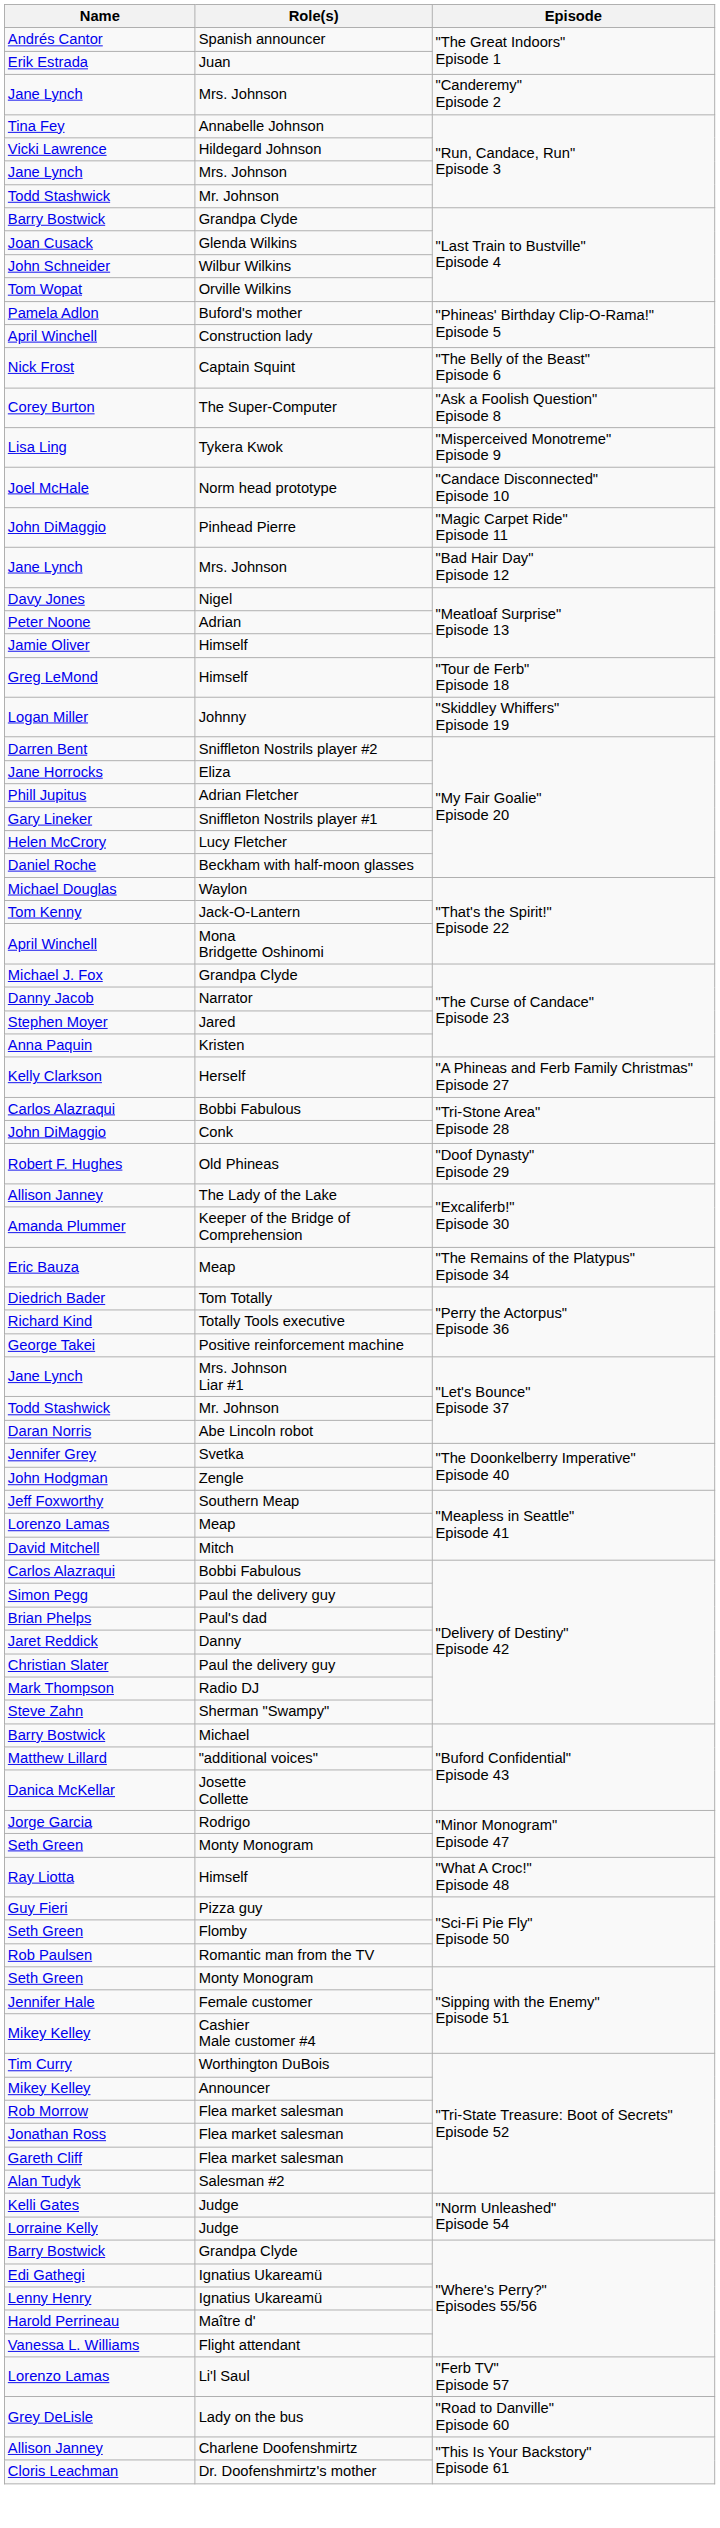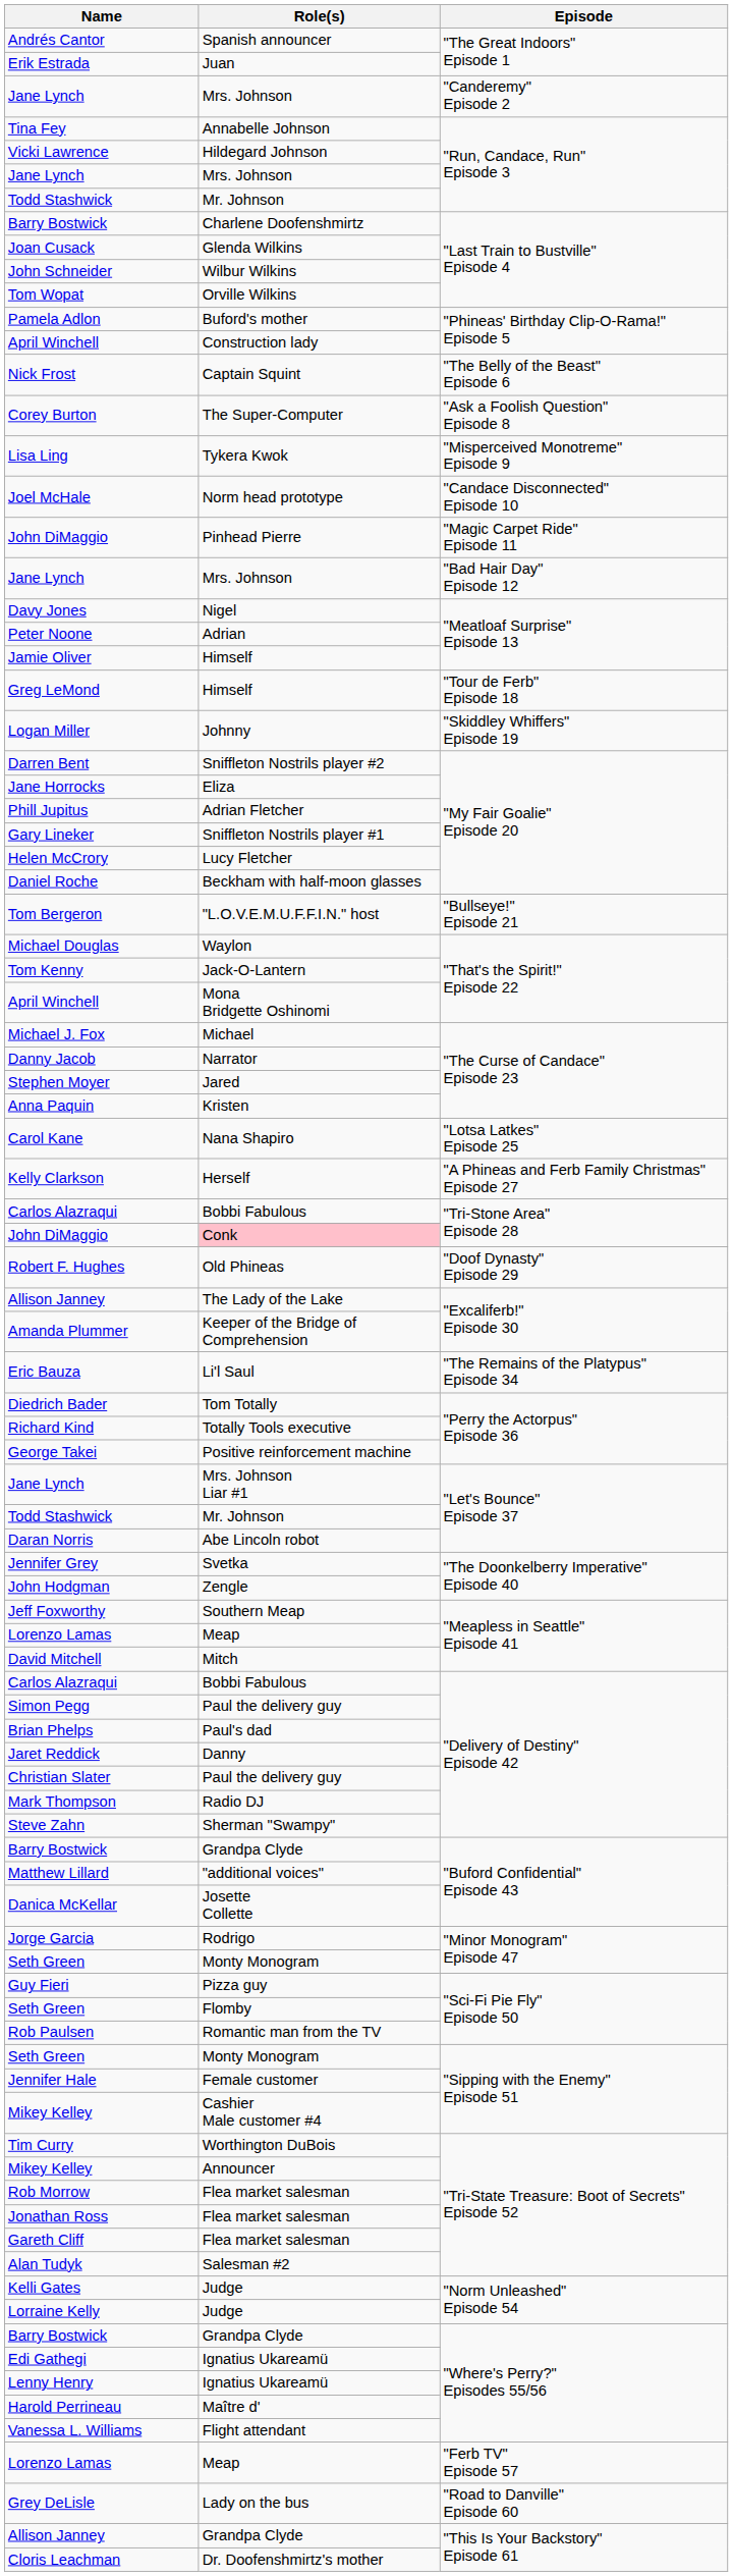 <table class="wikitable">
 <tr>
 <th scope="col" style="width: 200px;">Name</th>
 <th scope="col" style="width: 250px;">Role(s)</th>
 <th scope="col" style="width: 300px;">Episode</th>
 </tr>
 <tr>
 <td><a href='#'>Andrés Cantor</a></td>
 <td>Spanish announcer</td>
 <td rowspan="2">"The Great Indoors"<br>Episode 1</td>
 </tr>
 <tr>
 <td><a href='#'>Erik Estrada</a></td>
 <td>Juan</td>
 </tr>
 <tr>
 <td><a href='#'>Jane Lynch</a></td>
 <td>Mrs. Johnson</td>
 <td>"Canderemy"<br>Episode 2</td>
 </tr>
 <tr>
 <td><a href='#'>Tina Fey</a></td>
 <td>Annabelle Johnson</td>
 <td rowspan="4">"Run, Candace, Run"<br>Episode 3</td>
 </tr>
 <tr>
 <td><a href='#'>Vicki Lawrence</a></td>
 <td>Hildegard Johnson</td>
 </tr>
 <tr>
 <td><a href='#'>Jane Lynch</a></td>
 <td>Mrs. Johnson</td>
 </tr>
 <tr>
 <td><a href='#'>Todd Stashwick</a></td>
 <td>Mr. Johnson</td>
 </tr>
 <tr>
 <td><a href='#'>Barry Bostwick</a></td>
-<td>Grandpa Clyde</td>
+<td>Charlene Doofenshmirtz</td>
 <td rowspan="4">"Last Train to Bustville"<br>Episode 4</td>
 </tr>
 <tr>
 <td><a href='#'>Joan Cusack</a></td>
 <td>Glenda Wilkins</td>
 </tr>
 <tr>
 <td><a href='#'>John Schneider</a></td>
 <td>Wilbur Wilkins</td>
 </tr>
 <tr>
 <td><a href='#'>Tom Wopat</a></td>
 <td>Orville Wilkins</td>
 </tr>
 <tr>
 <td><a href='#'>Pamela Adlon</a></td>
 <td>Buford's mother</td>
 <td rowspan="2">"Phineas' Birthday Clip-O-Rama!"<br>Episode 5</td>
 </tr>
 <tr>
 <td><a href='#'>April Winchell</a></td>
 <td>Construction lady</td>
 </tr>
 <tr>
 <td><a href='#'>Nick Frost</a></td>
 <td>Captain Squint</td>
 <td>"The Belly of the Beast"<br>Episode 6</td>
 </tr>
 <tr>
 <td><a href='#'>Corey Burton</a></td>
 <td>The Super-Computer</td>
 <td>"Ask a Foolish Question"<br>Episode 8</td>
 </tr>
 <tr>
 <td><a href='#'>Lisa Ling</a></td>
 <td>Tykera Kwok</td>
 <td>"Misperceived Monotreme"<br>Episode 9</td>
 </tr>
 <tr>
 <td><a href='#'>Joel McHale</a></td>
 <td>Norm head prototype</td>
 <td>"Candace Disconnected"<br>Episode 10</td>
 </tr>
 <tr>
 <td><a href='#'>John DiMaggio</a></td>
 <td>Pinhead Pierre</td>
 <td>"Magic Carpet Ride"<br>Episode 11</td>
 </tr>
 <tr>
 <td><a href='#'>Jane Lynch</a></td>
 <td>Mrs. Johnson</td>
 <td>"Bad Hair Day"<br>Episode 12</td>
 </tr>
 <tr>
 <td><a href='#'>Davy Jones</a></td>
 <td>Nigel</td>
 <td rowspan="3">"Meatloaf Surprise"<br>Episode 13</td>
 </tr>
 <tr>
 <td><a href='#'>Peter Noone</a></td>
 <td>Adrian</td>
 </tr>
 <tr>
 <td><a href='#'>Jamie Oliver</a></td>
 <td>Himself</td>
 </tr>
 <tr>
 <td><a href='#'>Greg LeMond</a></td>
 <td>Himself</td>
 <td>"Tour de Ferb"<br>Episode 18</td>
 </tr>
 <tr>
 <td><a href='#'>Logan Miller</a></td>
 <td>Johnny</td>
 <td>"Skiddley Whiffers"<br>Episode 19</td>
 </tr>
 <tr>
 <td><a href='#'>Darren Bent</a></td>
 <td>Sniffleton Nostrils player #2</td>
 <td rowspan="6">"My Fair Goalie"<br>Episode 20</td>
 </tr>
 <tr>
 <td><a href='#'>Jane Horrocks</a></td>
 <td>Eliza</td>
 </tr>
 <tr>
 <td><a href='#'>Phill Jupitus</a></td>
 <td>Adrian Fletcher</td>
 </tr>
 <tr>
 <td><a href='#'>Gary Lineker</a></td>
 <td>Sniffleton Nostrils player #1</td>
 </tr>
 <tr>
 <td><a href='#'>Helen McCrory</a></td>
 <td>Lucy Fletcher</td>
 </tr>
 <tr>
 <td><a href='#'>Daniel Roche</a></td>
 <td>Beckham with half-moon glasses</td>
 </tr>
 <tr>
+<td><a href='#'>Tom Bergeron</a></td>
+<td>"L.O.V.E.M.U.F.F.I.N." host</td>
+<td>"Bullseye!"<br>Episode 21</td>
+</tr>
+<tr>
 <td><a href='#'>Michael Douglas</a></td>
 <td>Waylon</td>
 <td rowspan="3">"That's the Spirit!"<br>Episode 22</td>
 </tr>
 <tr>
 <td><a href='#'>Tom Kenny</a></td>
 <td>Jack-O-Lantern</td>
 </tr>
 <tr>
 <td><a href='#'>April Winchell</a></td>
 <td>Mona<br>Bridgette Oshinomi</td>
 </tr>
 <tr>
 <td><a href='#'>Michael J. Fox</a></td>
-<td>Grandpa Clyde</td>
+<td>Michael</td>
 <td rowspan="4">"The Curse of Candace"<br>Episode 23</td>
 </tr>
 <tr>
 <td><a href='#'>Danny Jacob</a></td>
 <td>Narrator</td>
 </tr>
 <tr>
 <td><a href='#'>Stephen Moyer</a></td>
 <td>Jared</td>
 </tr>
 <tr>
 <td><a href='#'>Anna Paquin</a></td>
 <td>Kristen</td>
 </tr>
 <tr>
+<td><a href='#'>Carol Kane</a></td>
+<td>Nana Shapiro</td>
+<td>"Lotsa Latkes"<br>Episode 25</td>
+</tr>
+<tr>
 <td><a href='#'>Kelly Clarkson</a></td>
 <td>Herself</td>
 <td>"A Phineas and Ferb Family Christmas"<br>Episode 27</td>
 </tr>
 <tr>
 <td><a href='#'>Carlos Alazraqui</a></td>
 <td>Bobbi Fabulous</td>
 <td rowspan="2">"Tri-Stone Area"<br>Episode 28</td>
 </tr>
 <tr>
 <td><a href='#'>John DiMaggio</a></td>
-<td>Conk</td>
+<td style="background: pink;">Conk</td>
 </tr>
 <tr>
 <td><a href='#'>Robert F. Hughes</a></td>
 <td>Old Phineas</td>
 <td>"Doof Dynasty"<br>Episode 29</td>
 </tr>
 <tr>
 <td><a href='#'>Allison Janney</a></td>
 <td>The Lady of the Lake</td>
 <td rowspan="2">"Excaliferb!"<br>Episode 30</td>
 </tr>
 <tr>
 <td><a href='#'>Amanda Plummer</a></td>
 <td>Keeper of the Bridge of Comprehension</td>
 </tr>
 <tr>
 <td><a href='#'>Eric Bauza</a></td>
-<td>Meap</td>
+<td>Li'l Saul</td>
 <td>"The Remains of the Platypus"<br>Episode 34</td>
 </tr>
 <tr>
 <td><a href='#'>Diedrich Bader</a></td>
 <td>Tom Totally</td>
 <td rowspan="3">"Perry the Actorpus"<br>Episode 36</td>
 </tr>
 <tr>
 <td><a href='#'>Richard Kind</a></td>
 <td>Totally Tools executive</td>
 </tr>
 <tr>
 <td><a href='#'>George Takei</a></td>
 <td>Positive reinforcement machine</td>
 </tr>
 <tr>
 <td><a href='#'>Jane Lynch</a></td>
 <td>Mrs. Johnson<br>Liar #1</td>
 <td rowspan="3">"Let's Bounce"<br>Episode 37</td>
 </tr>
 <tr>
 <td><a href='#'>Todd Stashwick</a></td>
 <td>Mr. Johnson</td>
 </tr>
 <tr>
 <td><a href='#'>Daran Norris</a></td>
 <td>Abe Lincoln robot</td>
 </tr>
 <tr>
 <td><a href='#'>Jennifer Grey</a></td>
 <td>Svetka</td>
 <td rowspan="2">"The Doonkelberry Imperative"<br>Episode 40</td>
 </tr>
 <tr>
 <td><a href='#'>John Hodgman</a></td>
 <td>Zengle</td>
 </tr>
 <tr>
 <td><a href='#'>Jeff Foxworthy</a></td>
 <td>Southern Meap</td>
 <td rowspan="3">"Meapless in Seattle"<br>Episode 41</td>
 </tr>
 <tr>
 <td><a href='#'>Lorenzo Lamas</a></td>
 <td>Meap</td>
 </tr>
 <tr>
 <td><a href='#'>David Mitchell</a></td>
 <td>Mitch</td>
 </tr>
 <tr>
 <td><a href='#'>Carlos Alazraqui</a></td>
 <td>Bobbi Fabulous</td>
 <td rowspan="7">"Delivery of Destiny"<br>Episode 42</td>
 </tr>
 <tr>
 <td><a href='#'>Simon Pegg</a></td>
 <td>Paul the delivery guy</td>
 </tr>
 <tr>
 <td><a href='#'>Brian Phelps</a></td>
 <td>Paul's dad</td>
 </tr>
 <tr>
 <td><a href='#'>Jaret Reddick</a></td>
 <td>Danny</td>
 </tr>
 <tr>
 <td><a href='#'>Christian Slater</a></td>
 <td>Paul the delivery guy</td>
 </tr>
 <tr>
 <td><a href='#'>Mark Thompson</a></td>
 <td>Radio DJ</td>
 </tr>
 <tr>
 <td><a href='#'>Steve Zahn</a></td>
 <td>Sherman "Swampy"</td>
 </tr>
 <tr>
 <td><a href='#'>Barry Bostwick</a></td>
-<td>Michael</td>
+<td>Grandpa Clyde</td>
 <td rowspan="3">"Buford Confidential"<br>Episode 43</td>
 </tr>
 <tr>
 <td><a href='#'>Matthew Lillard</a></td>
 <td>"additional voices"</td>
 </tr>
 <tr>
 <td><a href='#'>Danica McKellar</a></td>
 <td>Josette<br>Collette</td>
 </tr>
 <tr>
 <td><a href='#'>Jorge Garcia</a></td>
 <td>Rodrigo</td>
 <td rowspan="2">"Minor Monogram"<br>Episode 47</td>
 </tr>
 <tr>
 <td><a href='#'>Seth Green</a></td>
 <td>Monty Monogram</td>
-</tr>
-<tr>
-<td><a href='#'>Ray Liotta</a></td>
-<td>Himself</td>
-<td>"What A Croc!"<br>Episode 48</td>
 </tr>
 <tr>
 <td><a href='#'>Guy Fieri</a></td>
 <td>Pizza guy</td>
 <td rowspan="3">"Sci-Fi Pie Fly"<br>Episode 50</td>
 </tr>
 <tr>
 <td><a href='#'>Seth Green</a></td>
 <td>Flomby</td>
 </tr>
 <tr>
 <td><a href='#'>Rob Paulsen</a></td>
 <td>Romantic man from the TV</td>
 </tr>
 <tr>
 <td><a href='#'>Seth Green</a></td>
 <td>Monty Monogram</td>
 <td rowspan="3">"Sipping with the Enemy"<br>Episode 51</td>
 </tr>
 <tr>
 <td><a href='#'>Jennifer Hale</a></td>
 <td>Female customer</td>
 </tr>
 <tr>
 <td><a href='#'>Mikey Kelley</a></td>
 <td>Cashier<br>Male customer #4</td>
 </tr>
 <tr>
 <td><a href='#'>Tim Curry</a></td>
 <td>Worthington DuBois</td>
 <td rowspan="6">"Tri-State Treasure: Boot of Secrets"<br>Episode 52</td>
 </tr>
 <tr>
 <td><a href='#'>Mikey Kelley</a></td>
 <td>Announcer</td>
 </tr>
 <tr>
 <td><a href='#'>Rob Morrow</a></td>
 <td>Flea market salesman</td>
 </tr>
 <tr>
 <td><a href='#'>Jonathan Ross</a></td>
 <td>Flea market salesman</td>
 </tr>
 <tr>
 <td><a href='#'>Gareth Cliff</a></td>
 <td>Flea market salesman</td>
 </tr>
 <tr>
 <td><a href='#'>Alan Tudyk</a></td>
 <td>Salesman #2</td>
 </tr>
 <tr>
 <td><a href='#'>Kelli Gates</a></td>
 <td>Judge</td>
 <td rowspan="2">"Norm Unleashed"<br>Episode 54</td>
 </tr>
 <tr>
 <td><a href='#'>Lorraine Kelly</a></td>
 <td>Judge</td>
 </tr>
 <tr>
 <td><a href='#'>Barry Bostwick</a></td>
 <td>Grandpa Clyde</td>
 <td rowspan="5">"Where's Perry?"<br>Episodes 55/56</td>
 </tr>
 <tr>
 <td><a href='#'>Edi Gathegi</a></td>
 <td>Ignatius Ukareamü</td>
 </tr>
 <tr>
 <td><a href='#'>Lenny Henry</a></td>
 <td>Ignatius Ukareamü</td>
 </tr>
 <tr>
 <td><a href='#'>Harold Perrineau</a></td>
 <td>Maître d'</td>
 </tr>
 <tr>
 <td><a href='#'>Vanessa L. Williams</a></td>
 <td>Flight attendant</td>
 </tr>
 <tr>
 <td><a href='#'>Lorenzo Lamas</a></td>
-<td>Li'l Saul</td>
+<td>Meap</td>
 <td>"Ferb TV"<br>Episode 57</td>
 </tr>
 <tr>
 <td><a href='#'>Grey DeLisle</a></td>
 <td>Lady on the bus</td>
 <td>"Road to Danville"<br>Episode 60</td>
 </tr>
 <tr>
 <td><a href='#'>Allison Janney</a></td>
-<td>Charlene Doofenshmirtz</td>
+<td>Grandpa Clyde</td>
 <td rowspan="2">"This Is Your Backstory"<br>Episode 61</td>
 </tr>
 <tr>
 <td><a href='#'>Cloris Leachman</a></td>
 <td>Dr. Doofenshmirtz's mother</td>
 </tr>
 </table>
